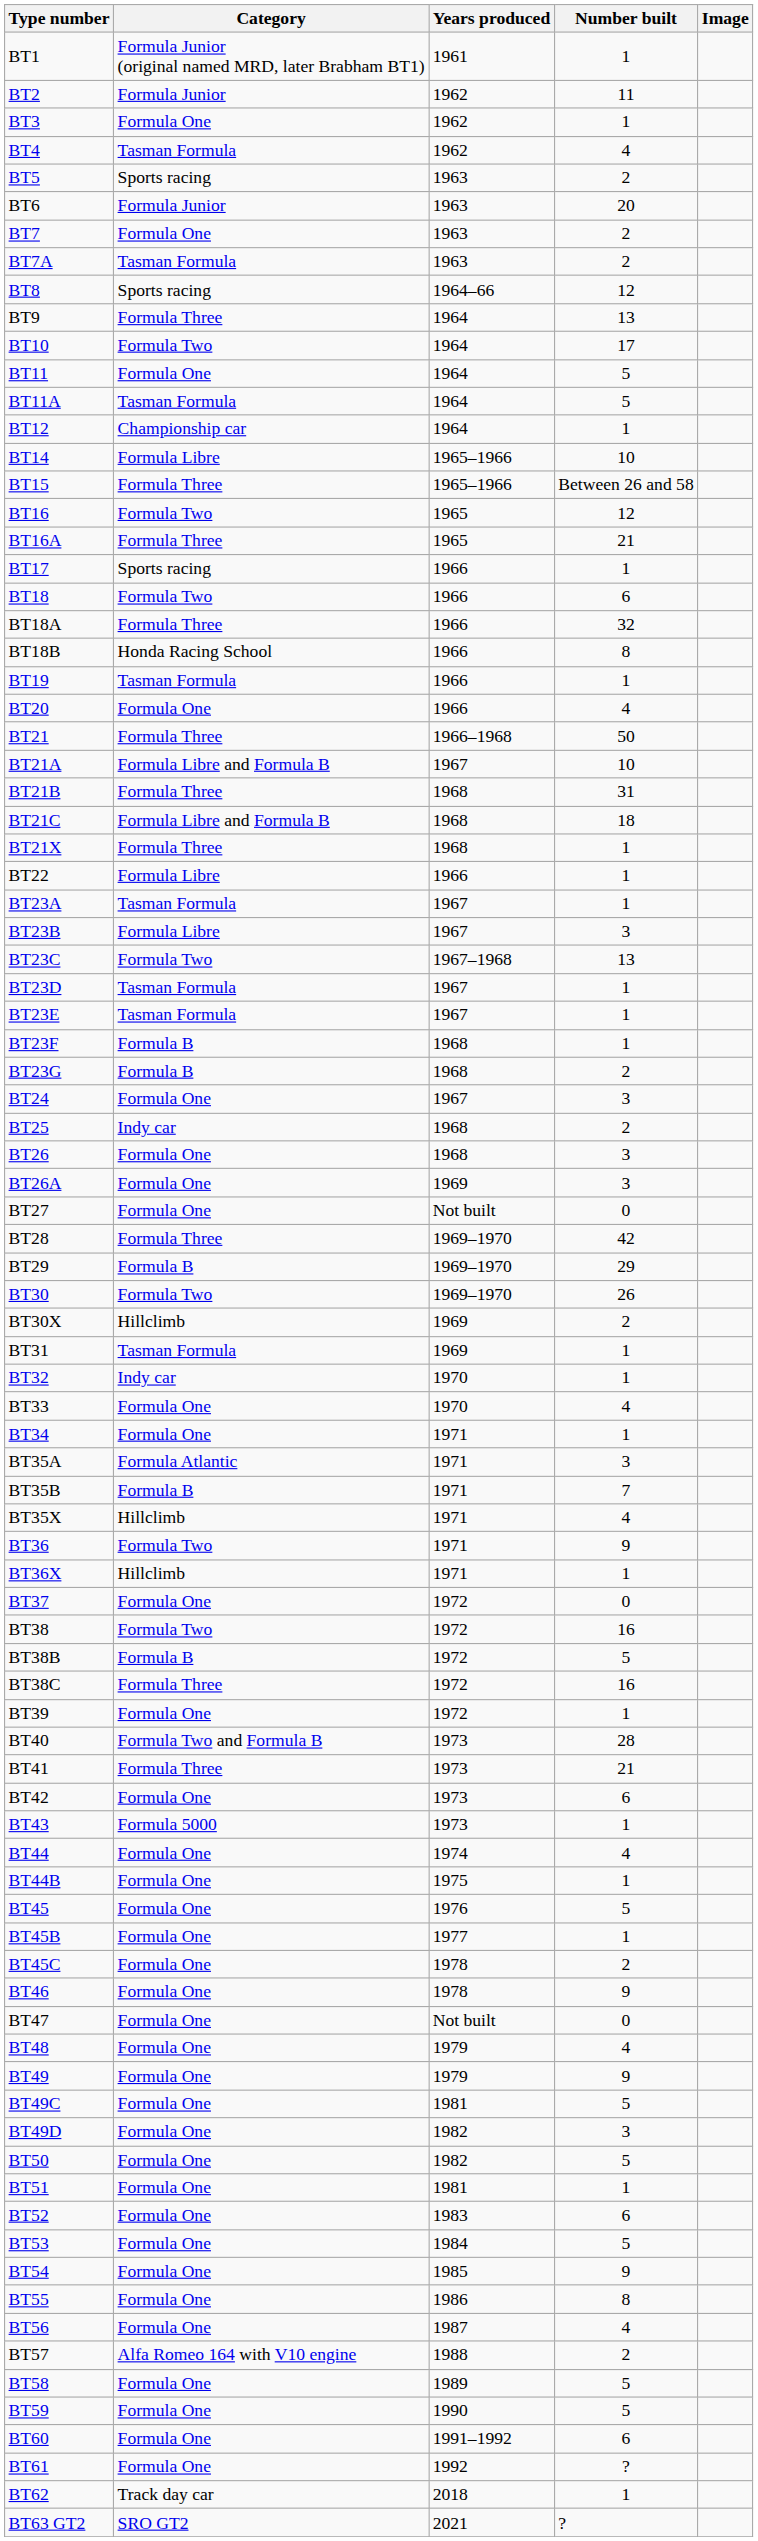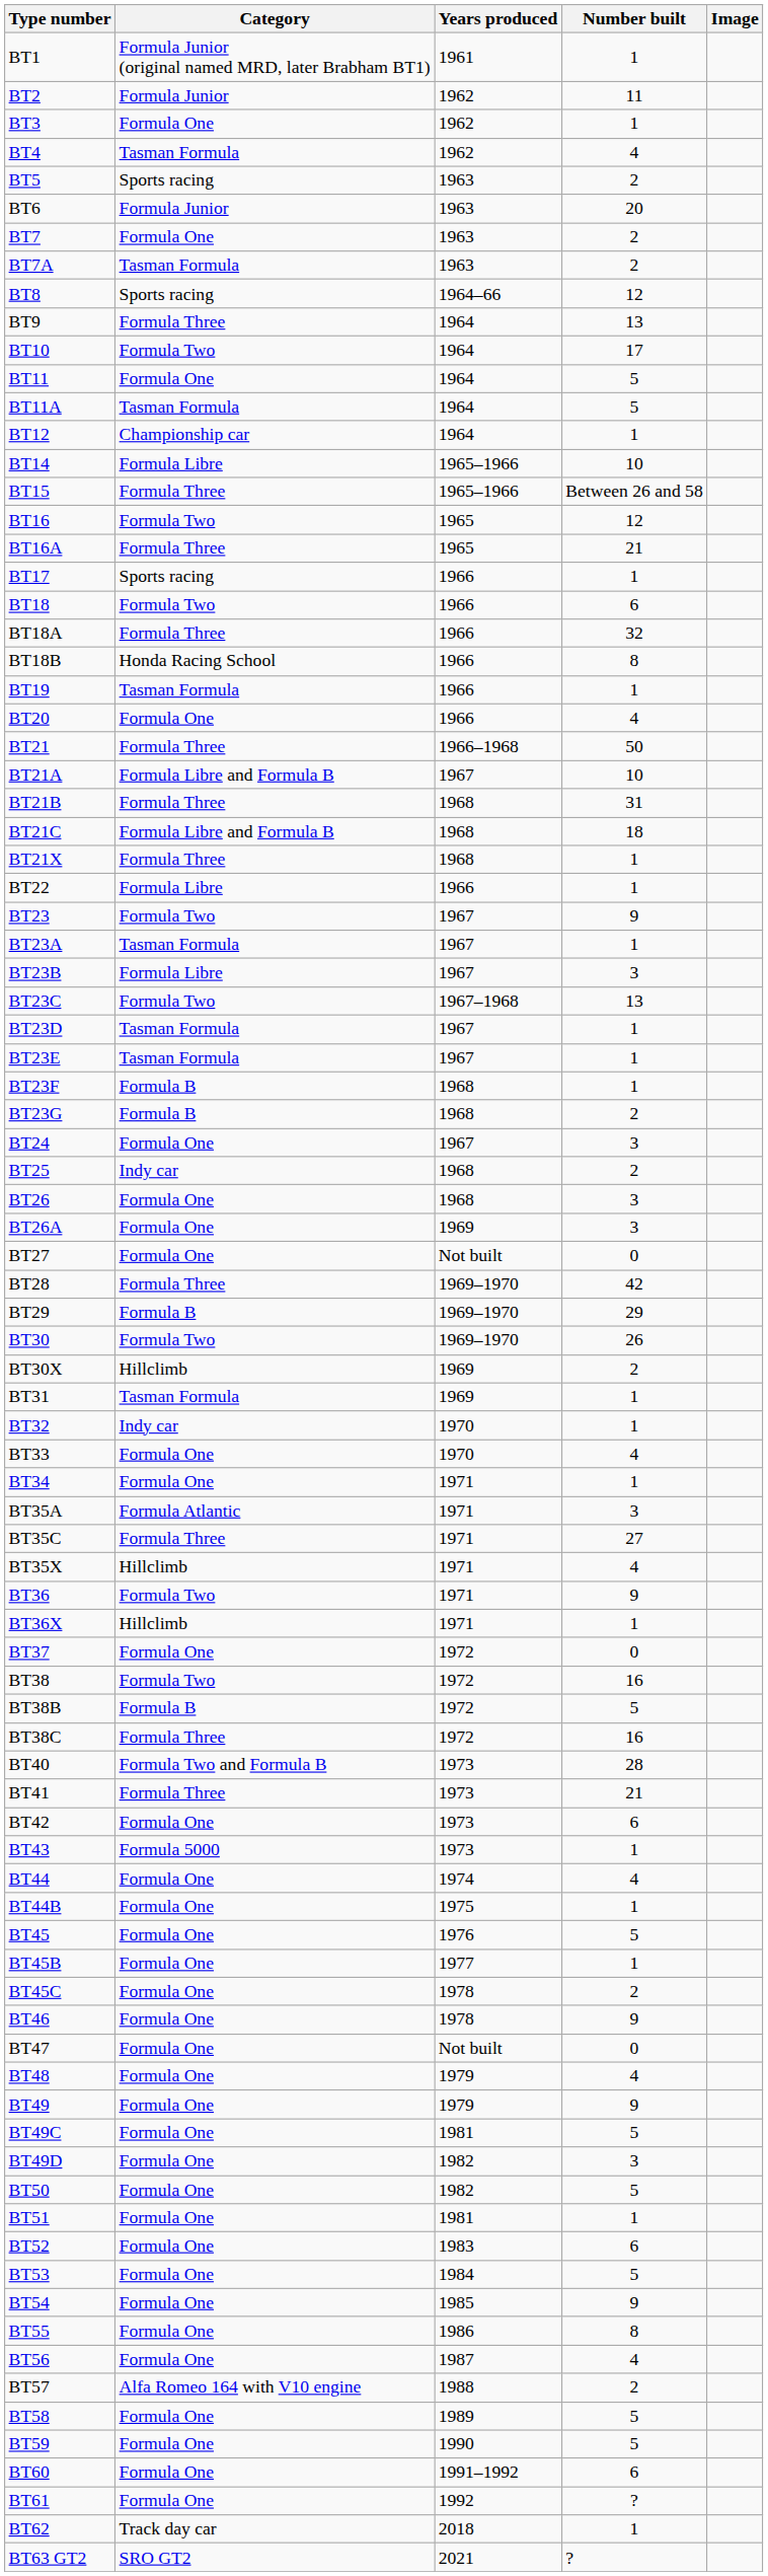 <table class="wikitable sortable">
 <tr>
 <th>Type number<br></th>
 <th>Category<br></th>
 <th>Years produced<br></th>
 <th>Number built<br></th>
 <th>Image</th>
 </tr>
 <tr>
 <td>BT1</td>
 <td><a href='#'>Formula Junior</a> <br> (original named MRD, later Brabham BT1)</td>
 <td>1961</td>
 <td align="center">1</td>
 <td></td>
 </tr>
 <tr>
 <td><a href='#'>BT2</a></td>
 <td><a href='#'>Formula Junior</a></td>
 <td>1962</td>
 <td align="center">11</td>
 <td align="center"></td>
 </tr>
 <tr>
 <td><a href='#'>BT3</a></td>
 <td><a href='#'>Formula One</a></td>
 <td>1962</td>
 <td align="center">1</td>
 <td align="center"></td>
 </tr>
 <tr>
 <td><a href='#'>BT4</a></td>
 <td><a href='#'>Tasman Formula</a></td>
 <td>1962</td>
 <td align="center">4</td>
 <td align="center"></td>
 </tr>
 <tr>
 <td><a href='#'>BT5</a></td>
 <td>Sports racing</td>
 <td>1963</td>
 <td align="center">2</td>
 <td></td>
 </tr>
 <tr>
 <td>BT6</td>
 <td><a href='#'>Formula Junior</a></td>
 <td>1963</td>
 <td align="center">20</td>
 <td align="center"></td>
 </tr>
 <tr>
 <td><a href='#'>BT7</a></td>
 <td><a href='#'>Formula One</a></td>
 <td>1963</td>
 <td align="center">2</td>
 <td align="center"></td>
 </tr>
 <tr>
 <td><a href='#'>BT7A</a></td>
 <td><a href='#'>Tasman Formula</a></td>
 <td>1963</td>
 <td align="center">2</td>
 <td align="center"></td>
 </tr>
 <tr>
 <td><a href='#'>BT8</a></td>
 <td>Sports racing</td>
 <td>1964–66</td>
 <td align="center">12</td>
 <td align="center"></td>
 </tr>
 <tr>
 <td>BT9</td>
 <td><a href='#'>Formula Three</a></td>
 <td>1964</td>
 <td align="center">13</td>
 <td></td>
 </tr>
 <tr>
 <td><a href='#'>BT10</a></td>
 <td><a href='#'>Formula Two</a></td>
 <td>1964</td>
 <td align="center">17</td>
 <td align="center"></td>
 </tr>
 <tr>
 <td><a href='#'>BT11</a></td>
 <td><a href='#'>Formula One</a></td>
 <td>1964</td>
 <td align="center">5</td>
 <td align="center"></td>
 </tr>
 <tr>
 <td><a href='#'>BT11A</a></td>
 <td><a href='#'>Tasman Formula</a></td>
 <td>1964</td>
 <td align="center">5</td>
 <td align="center"></td>
 </tr>
 <tr>
 <td><a href='#'>BT12</a></td>
 <td><a href='#'>Championship car</a></td>
 <td>1964</td>
 <td align="center">1</td>
 <td></td>
 </tr>
 <tr>
 <td><a href='#'>BT14</a></td>
 <td><a href='#'>Formula Libre</a></td>
 <td>1965–1966</td>
 <td align="center">10</td>
 <td align="center"></td>
 </tr>
 <tr>
 <td><a href='#'>BT15</a></td>
 <td><a href='#'>Formula Three</a></td>
 <td>1965–1966</td>
 <td align="center">Between 26 and 58</td>
 <td align="center"></td>
 </tr>
 <tr>
 <td><a href='#'>BT16</a></td>
 <td><a href='#'>Formula Two</a></td>
 <td>1965</td>
 <td align="center">12</td>
 <td align="center"></td>
 </tr>
 <tr>
 <td><a href='#'>BT16A</a></td>
 <td><a href='#'>Formula Three</a></td>
 <td>1965</td>
 <td align="center">21</td>
 <td></td>
 </tr>
 <tr>
 <td><a href='#'>BT17</a></td>
 <td>Sports racing</td>
 <td>1966</td>
 <td align="center">1</td>
 <td align="center"></td>
 </tr>
 <tr>
 <td><a href='#'>BT18</a></td>
 <td><a href='#'>Formula Two</a></td>
 <td>1966</td>
 <td align="center">6</td>
 <td align="center"></td>
 </tr>
 <tr>
 <td>BT18A</td>
 <td><a href='#'>Formula Three</a></td>
 <td>1966</td>
 <td align="center">32</td>
 <td></td>
 </tr>
 <tr>
 <td>BT18B</td>
 <td>Honda Racing School</td>
 <td>1966</td>
 <td align="center">8</td>
 <td></td>
 </tr>
 <tr>
 <td><a href='#'>BT19</a></td>
 <td><a href='#'>Tasman Formula</a></td>
 <td>1966</td>
 <td align="center">1</td>
 <td align="center"></td>
 </tr>
 <tr>
 <td><a href='#'>BT20</a></td>
 <td><a href='#'>Formula One</a></td>
 <td>1966</td>
 <td align="center">4</td>
 <td align="center"></td>
 </tr>
 <tr>
 <td><a href='#'>BT21</a></td>
 <td><a href='#'>Formula Three</a></td>
 <td>1966–1968</td>
 <td align="center">50</td>
 <td align="center"></td>
 </tr>
 <tr>
 <td><a href='#'>BT21A</a></td>
 <td><a href='#'>Formula Libre</a> and <a href='#'>Formula B</a></td>
 <td>1967</td>
 <td align="center">10</td>
 <td align="center"></td>
 </tr>
 <tr>
 <td><a href='#'>BT21B</a></td>
 <td><a href='#'>Formula Three</a></td>
 <td>1968</td>
 <td align="center">31</td>
 <td></td>
 </tr>
 <tr>
 <td><a href='#'>BT21C</a></td>
 <td><a href='#'>Formula Libre</a> and <a href='#'>Formula B</a></td>
 <td>1968</td>
 <td align="center">18</td>
 <td align="center"></td>
 </tr>
 <tr>
 <td><a href='#'>BT21X</a></td>
 <td><a href='#'>Formula Three</a></td>
 <td>1968</td>
 <td align="center">1</td>
 <td></td>
 </tr>
 <tr>
 <td>BT22</td>
 <td><a href='#'>Formula Libre</a></td>
 <td>1966</td>
 <td align="center">1</td>
 <td align="center"></td>
 </tr>
 <tr>
+<td><a href='#'>BT23</a></td>
+<td><a href='#'>Formula Two</a></td>
+<td>1967</td>
+<td align="center">9</td>
+<td></td>
+</tr>
+<tr>
 <td><a href='#'>BT23A</a></td>
 <td><a href='#'>Tasman Formula</a></td>
 <td>1967</td>
 <td align="center">1</td>
 <td></td>
 </tr>
 <tr>
 <td><a href='#'>BT23B</a></td>
 <td><a href='#'>Formula Libre</a></td>
 <td>1967</td>
 <td align="center">3</td>
 <td></td>
 </tr>
 <tr>
 <td><a href='#'>BT23C</a></td>
 <td><a href='#'>Formula Two</a></td>
 <td>1967–1968</td>
 <td align="center">13</td>
 <td align="center"></td>
 </tr>
 <tr>
 <td><a href='#'>BT23D</a></td>
 <td><a href='#'>Tasman Formula</a></td>
 <td>1967</td>
 <td align="center">1</td>
 <td></td>
 </tr>
 <tr>
 <td><a href='#'>BT23E</a></td>
 <td><a href='#'>Tasman Formula</a></td>
 <td>1967</td>
 <td align="center">1</td>
 <td></td>
 </tr>
 <tr>
 <td><a href='#'>BT23F</a></td>
 <td><a href='#'>Formula B</a></td>
 <td>1968</td>
 <td align="center">1</td>
 <td></td>
 </tr>
 <tr>
 <td><a href='#'>BT23G</a></td>
 <td><a href='#'>Formula B</a></td>
 <td>1968</td>
 <td align="center">2</td>
 <td></td>
 </tr>
 <tr>
 <td><a href='#'>BT24</a></td>
 <td><a href='#'>Formula One</a></td>
 <td>1967</td>
 <td align="center">3</td>
 <td align="center"></td>
 </tr>
 <tr>
 <td><a href='#'>BT25</a></td>
 <td><a href='#'>Indy car</a></td>
 <td>1968</td>
 <td align="center">2</td>
 <td align="center"></td>
 </tr>
 <tr>
 <td><a href='#'>BT26</a></td>
 <td><a href='#'>Formula One</a></td>
 <td>1968</td>
 <td align="center">3</td>
 <td></td>
 </tr>
 <tr>
 <td><a href='#'>BT26A</a></td>
 <td><a href='#'>Formula One</a></td>
 <td>1969</td>
 <td align="center">3</td>
 <td align="center"></td>
 </tr>
 <tr>
 <td>BT27</td>
 <td><a href='#'>Formula One</a></td>
 <td>Not built</td>
 <td align="center">0</td>
 <td></td>
 </tr>
 <tr>
 <td>BT28</td>
 <td><a href='#'>Formula Three</a></td>
 <td>1969–1970</td>
 <td align="center">42</td>
 <td align="center"></td>
 </tr>
 <tr>
 <td>BT29</td>
 <td><a href='#'>Formula B</a></td>
 <td>1969–1970</td>
 <td align="center">29</td>
 <td align="center"></td>
 </tr>
 <tr>
 <td><a href='#'>BT30</a></td>
 <td><a href='#'>Formula Two</a></td>
 <td>1969–1970</td>
 <td align="center">26</td>
 <td align="center"></td>
 </tr>
 <tr>
 <td>BT30X</td>
 <td>Hillclimb</td>
 <td>1969</td>
 <td align="center">2</td>
 <td></td>
 </tr>
 <tr>
 <td>BT31</td>
 <td><a href='#'>Tasman Formula</a></td>
 <td>1969</td>
 <td align="center">1</td>
 <td align="center"></td>
 </tr>
 <tr>
 <td><a href='#'>BT32</a></td>
 <td><a href='#'>Indy car</a></td>
 <td>1970</td>
 <td align="center">1</td>
 <td></td>
 </tr>
 <tr>
 <td>BT33</td>
 <td><a href='#'>Formula One</a></td>
 <td>1970</td>
 <td align="center">4</td>
 <td align="center"></td>
 </tr>
 <tr>
 <td><a href='#'>BT34</a></td>
 <td><a href='#'>Formula One</a></td>
 <td>1971</td>
 <td align="center">1</td>
 <td align="center"></td>
 </tr>
 <tr>
 <td>BT35A</td>
 <td><a href='#'>Formula Atlantic</a></td>
 <td>1971</td>
 <td align="center">3</td>
 <td></td>
 </tr>
 <tr>
-<td>BT35B</td>
-<td><a href='#'>Formula B</a></td>
+<td>BT35C</td>
+<td><a href='#'>Formula Three</a></td>
 <td>1971</td>
-<td align="center">7</td>
+<td align="center">27</td>
 <td></td>
 </tr>
 <tr>
 <td>BT35X</td>
 <td>Hillclimb</td>
 <td>1971</td>
 <td align="center">4</td>
 <td></td>
 </tr>
 <tr>
 <td><a href='#'>BT36</a></td>
 <td><a href='#'>Formula Two</a></td>
 <td>1971</td>
 <td align="center">9</td>
 <td align="center"></td>
 </tr>
 <tr>
 <td><a href='#'>BT36X</a></td>
 <td>Hillclimb</td>
 <td>1971</td>
 <td align="center">1</td>
 <td></td>
 </tr>
 <tr>
 <td><a href='#'>BT37</a></td>
 <td><a href='#'>Formula One</a></td>
 <td>1972</td>
 <td align="center">0</td>
 <td align="center"></td>
 </tr>
 <tr>
 <td>BT38</td>
 <td><a href='#'>Formula Two</a></td>
 <td>1972</td>
 <td align="center">16</td>
 <td></td>
 </tr>
 <tr>
 <td>BT38B</td>
 <td><a href='#'>Formula B</a></td>
 <td>1972</td>
 <td align="center">5</td>
 <td></td>
 </tr>
 <tr>
 <td>BT38C</td>
 <td><a href='#'>Formula Three</a></td>
 <td>1972</td>
 <td align="center">16</td>
-<td></td>
-</tr>
-<tr>
-<td>BT39</td>
-<td><a href='#'>Formula One</a></td>
-<td>1972</td>
-<td align="center">1</td>
 <td></td>
 </tr>
 <tr>
 <td>BT40</td>
 <td><a href='#'>Formula Two</a> and <a href='#'>Formula B</a></td>
 <td>1973</td>
 <td align="center">28</td>
 <td align="center"></td>
 </tr>
 <tr>
 <td>BT41</td>
 <td><a href='#'>Formula Three</a></td>
 <td>1973</td>
 <td align="center">21</td>
 <td></td>
 </tr>
 <tr>
 <td>BT42</td>
 <td><a href='#'>Formula One</a></td>
 <td>1973</td>
 <td align="center">6</td>
 <td align="center"></td>
 </tr>
 <tr>
 <td><a href='#'>BT43</a></td>
 <td><a href='#'>Formula 5000</a></td>
 <td>1973</td>
 <td align="center">1</td>
 <td align="center"></td>
 </tr>
 <tr>
 <td><a href='#'>BT44</a></td>
 <td><a href='#'>Formula One</a></td>
 <td>1974</td>
 <td align="center">4</td>
 <td align="center"></td>
 </tr>
 <tr>
 <td><a href='#'>BT44B</a></td>
 <td><a href='#'>Formula One</a></td>
 <td>1975</td>
 <td align="center">1</td>
 <td align="center"></td>
 </tr>
 <tr>
 <td><a href='#'>BT45</a></td>
 <td><a href='#'>Formula One</a></td>
 <td>1976</td>
 <td align="center">5</td>
 <td align="center"></td>
 </tr>
 <tr>
 <td><a href='#'>BT45B</a></td>
 <td><a href='#'>Formula One</a></td>
 <td>1977</td>
 <td align="center">1</td>
 <td align="center"></td>
 </tr>
 <tr>
 <td><a href='#'>BT45C</a></td>
 <td><a href='#'>Formula One</a></td>
 <td>1978</td>
 <td align="center">2</td>
 <td align="center"></td>
 </tr>
 <tr>
 <td><a href='#'>BT46</a></td>
 <td><a href='#'>Formula One</a></td>
 <td>1978</td>
 <td align="center">9</td>
 <td align="center"></td>
 </tr>
 <tr>
 <td>BT47</td>
 <td><a href='#'>Formula One</a></td>
 <td>Not built</td>
 <td align="center">0</td>
 <td></td>
 </tr>
 <tr>
 <td><a href='#'>BT48</a></td>
 <td><a href='#'>Formula One</a></td>
 <td>1979</td>
 <td align="center">4</td>
 <td></td>
 </tr>
 <tr>
 <td><a href='#'>BT49</a></td>
 <td><a href='#'>Formula One</a></td>
 <td>1979</td>
 <td align="center">9</td>
 <td align="center"></td>
 </tr>
 <tr>
 <td><a href='#'>BT49C</a></td>
 <td><a href='#'>Formula One</a></td>
 <td>1981</td>
 <td align="center">5</td>
 <td align="center"></td>
 </tr>
 <tr>
 <td><a href='#'>BT49D</a></td>
 <td><a href='#'>Formula One</a></td>
 <td>1982</td>
 <td align="center">3</td>
 <td align="center"></td>
 </tr>
 <tr>
 <td><a href='#'>BT50</a></td>
 <td><a href='#'>Formula One</a></td>
 <td>1982</td>
 <td align="center">5</td>
 <td align="center"></td>
 </tr>
 <tr>
 <td><a href='#'>BT51</a></td>
 <td><a href='#'>Formula One</a></td>
 <td>1981</td>
 <td align="center">1</td>
 <td></td>
 </tr>
 <tr>
 <td><a href='#'>BT52</a></td>
 <td><a href='#'>Formula One</a></td>
 <td>1983</td>
 <td align="center">6</td>
 <td align="center"></td>
 </tr>
 <tr>
 <td><a href='#'>BT53</a></td>
 <td><a href='#'>Formula One</a></td>
 <td>1984</td>
 <td align="center">5</td>
 <td align="center"></td>
 </tr>
 <tr>
 <td><a href='#'>BT54</a></td>
 <td><a href='#'>Formula One</a></td>
 <td>1985</td>
 <td align="center">9</td>
 <td align="center"></td>
 </tr>
 <tr>
 <td><a href='#'>BT55</a></td>
 <td><a href='#'>Formula One</a></td>
 <td>1986</td>
 <td align="center">8</td>
 <td></td>
 </tr>
 <tr>
 <td><a href='#'>BT56</a></td>
 <td><a href='#'>Formula One</a></td>
 <td>1987</td>
 <td align="center">4</td>
 <td></td>
 </tr>
 <tr>
 <td>BT57</td>
 <td><a href='#'>Alfa Romeo 164</a> with <a href='#'>V10 engine</a></td>
 <td>1988</td>
 <td align="center">2</td>
 <td align="center"></td>
 </tr>
 <tr>
 <td><a href='#'>BT58</a></td>
 <td><a href='#'>Formula One</a></td>
 <td>1989</td>
 <td align="center">5</td>
 <td align="center"></td>
 </tr>
 <tr>
 <td><a href='#'>BT59</a></td>
 <td><a href='#'>Formula One</a></td>
 <td>1990</td>
 <td align="center">5</td>
 <td></td>
 </tr>
 <tr>
 <td><a href='#'>BT60</a></td>
 <td><a href='#'>Formula One</a></td>
 <td>1991–1992</td>
 <td align="center">6</td>
 <td align="center"></td>
 </tr>
 <tr>
 <td><a href='#'>BT61</a></td>
 <td><a href='#'>Formula One</a></td>
 <td>1992</td>
 <td align="center">?</td>
 <td align="center"></td>
 </tr>
 <tr>
 <td><a href='#'>BT62</a></td>
 <td>Track day car</td>
 <td>2018</td>
 <td align="center">1</td>
 <td align="center"></td>
 </tr>
 <tr>
 <td><a href='#'>BT63 GT2</a></td>
 <td><a href='#'>SRO GT2</a></td>
 <td>2021</td>
 <td>?</td>
 <td></td>
 </tr>
 </table>
